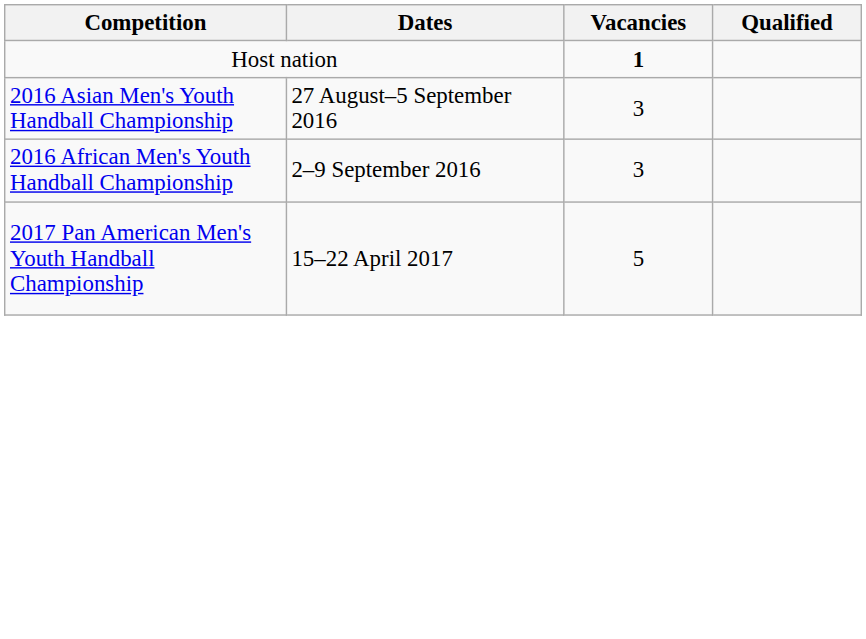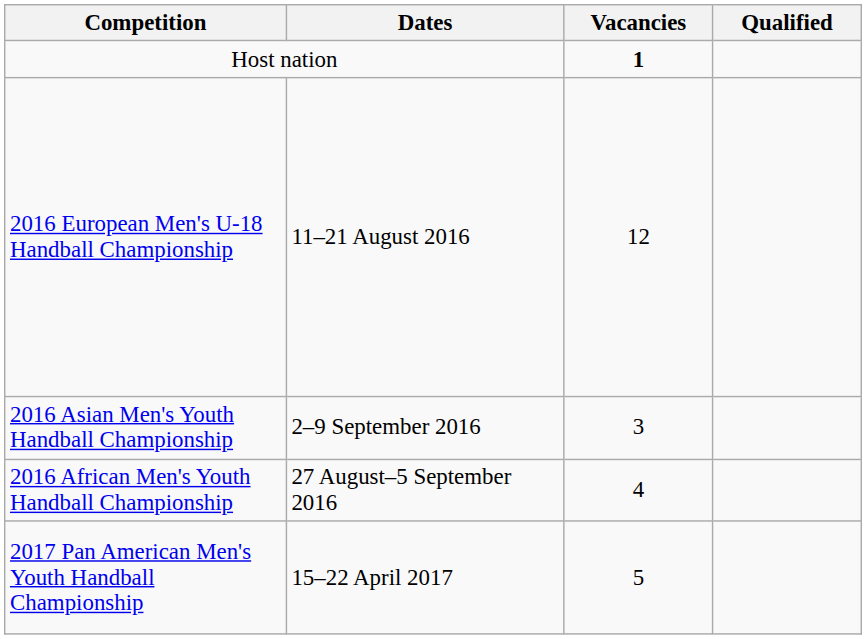 <table class="wikitable" width="600px">
 <tr>
 <th width="200px">Competition</th>
 <th width="200px">Dates</th>
 <th width="100px">Vacancies</th>
 <th width="100px">Qualified</th>
 </tr>
 <tr>
 <td colspan=2 align=center>Host nation</td>
 <td align="center"><strong>1</strong></td>
 <td></td>
 </tr>
 <tr>
+<td><a href='#'>2016 European Men's U-18 Handball Championship</a></td>
+<td>11–21 August 2016</td>
+<td align="center">12</td>
+<td><br><br><br><br><br><br><br><br><br><br><br><br></td>
+</tr>
+<tr>
 <td><a href='#'>2016 Asian Men's Youth Handball Championship</a></td>
-<td>27 August–5 September 2016</td>
+<td>2–9 September 2016</td>
 <td align="center">3</td>
 <td><br><br></td>
 </tr>
 <tr>
 <td><a href='#'>2016 African Men's Youth Handball Championship</a></td>
-<td>2–9 September 2016</td>
-<td align="center">3</td>
+<td>27 August–5 September 2016</td>
+<td align="center">4</td>
 <td><br><br></td>
 </tr>
 <tr>
 <td><a href='#'>2017 Pan American Men's Youth Handball Championship</a></td>
 <td>15–22 April 2017</td>
 <td align="center">5</td>
 <td><br><br><br><br><s></s></td>
 </tr>
 </table>
